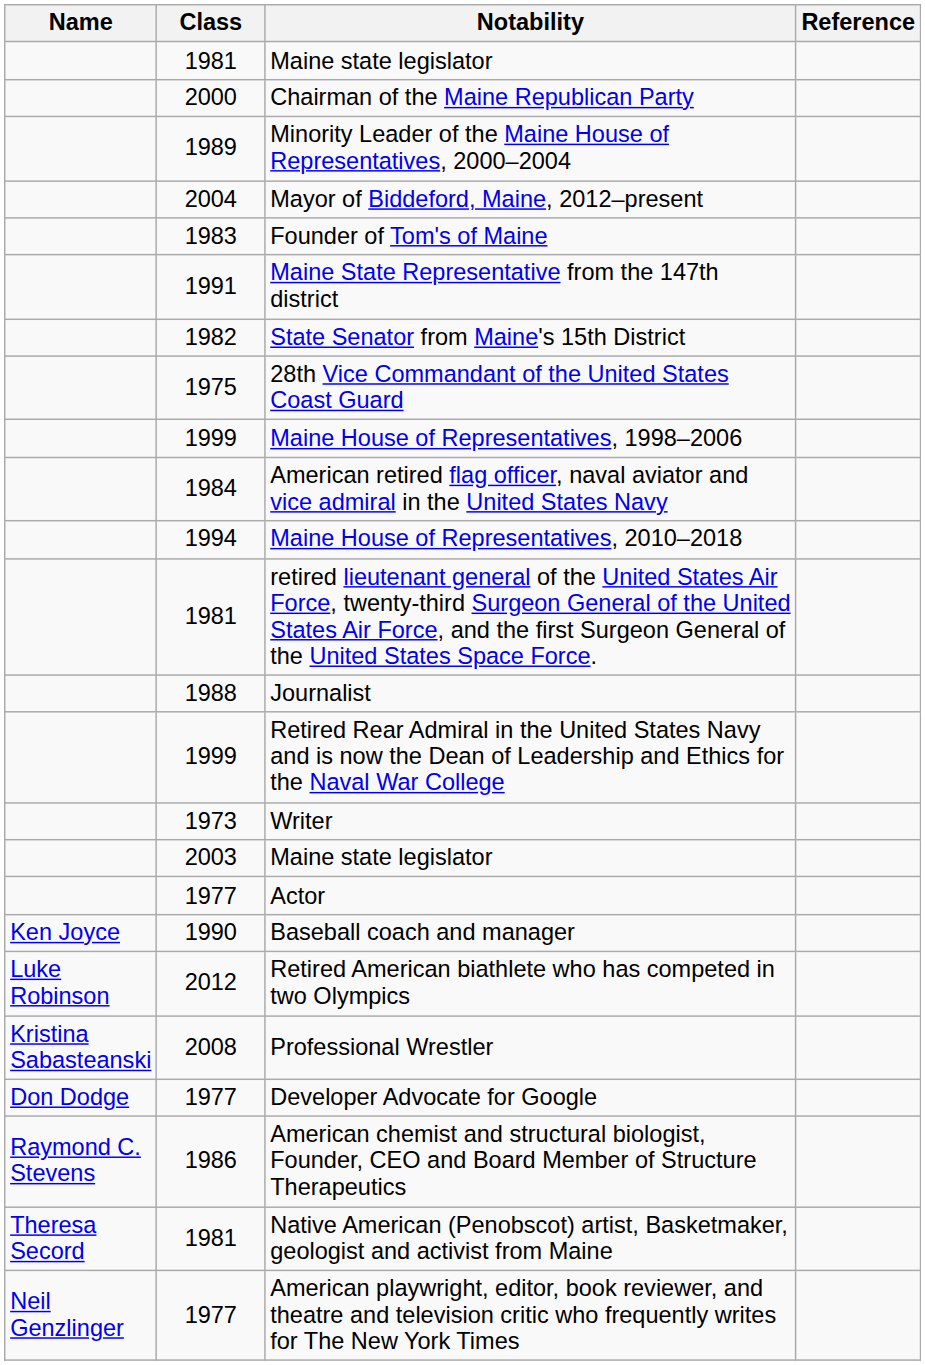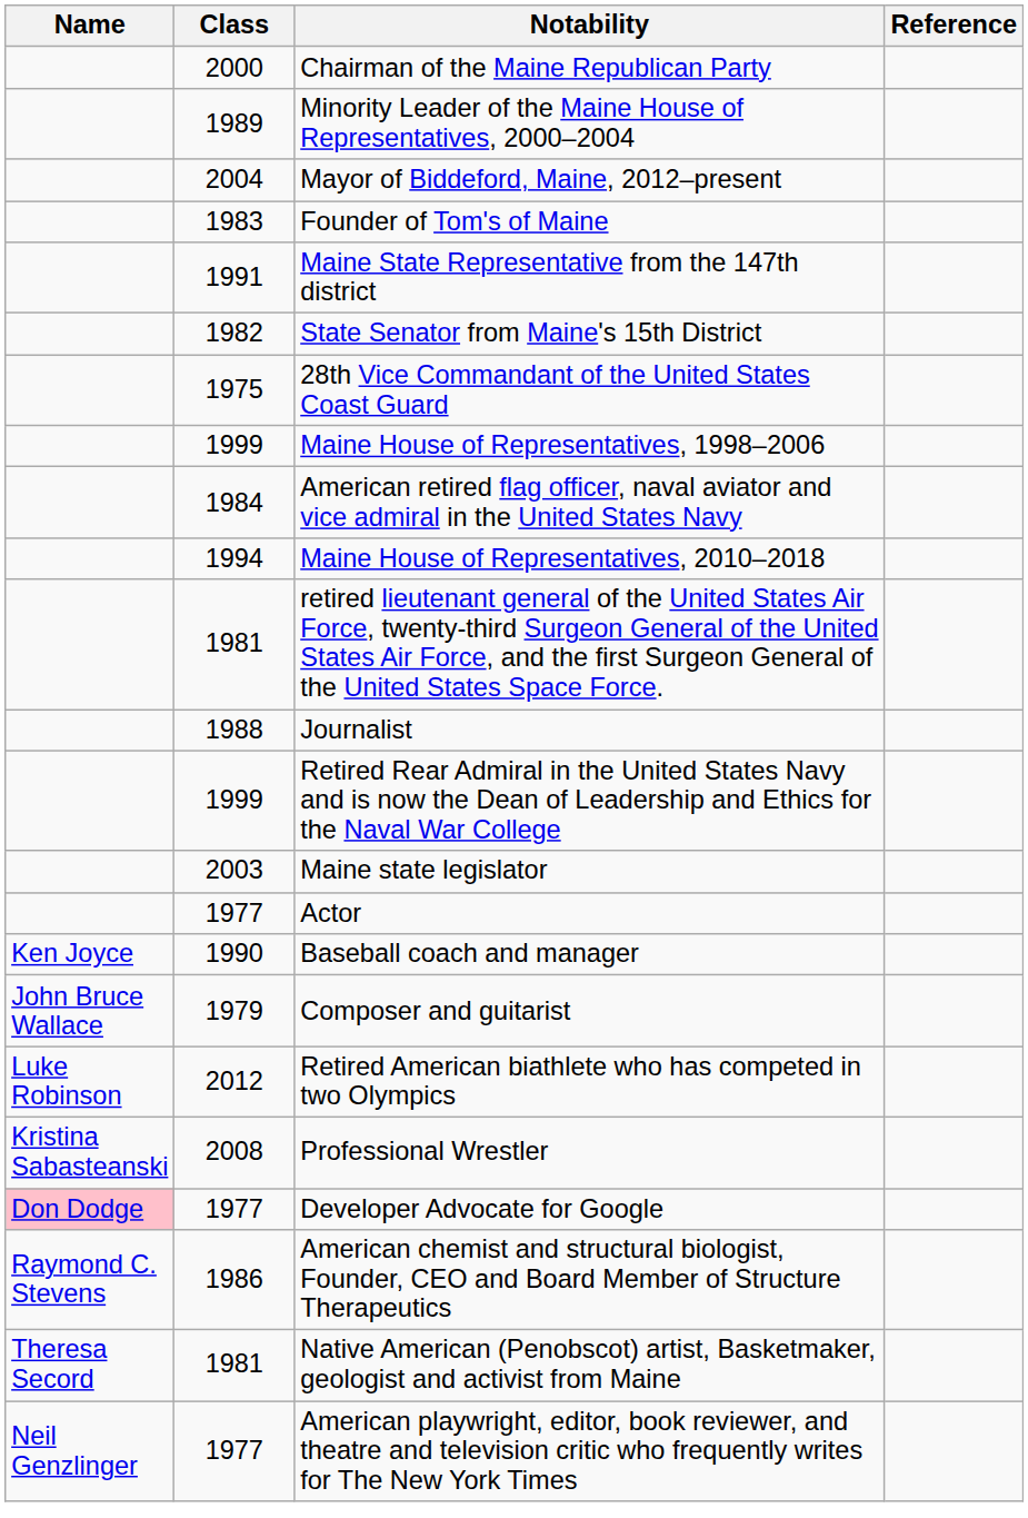 <table class="wikitable sortable" style="width:100%">
 <tr>
 <th style="width:*;">Name</th>
 <th style="width:12%;">Class</th>
 <th style="width:60%;" class="unsortable">Notability</th>
 <th style="width:*;" class="unsortable">Reference</th>
-</tr>
-<tr>
-<td></td>
-<td style="text-align:center;">1981</td>
-<td>Maine state legislator</td>
-<td style="text-align:center;"></td>
 </tr>
 <tr>
 <td></td>
 <td style="text-align:center;">2000</td>
 <td>Chairman of the <a href='#'>Maine Republican Party</a></td>
 <td style="text-align:center;"></td>
 </tr>
 <tr>
 <td></td>
 <td style="text-align:center;">1989</td>
 <td>Minority Leader of the <a href='#'>Maine House of Representatives</a>, 2000–2004</td>
 <td style="text-align:center;"></td>
 </tr>
 <tr>
 <td></td>
 <td style="text-align:center;">2004</td>
 <td>Mayor of <a href='#'>Biddeford, Maine</a>, 2012–present</td>
 <td style="text-align:center;"></td>
 </tr>
 <tr>
 <td></td>
 <td style="text-align:center;">1983</td>
 <td>Founder of <a href='#'>Tom's of Maine</a></td>
 <td style="text-align:center;"></td>
 </tr>
 <tr>
 <td></td>
 <td style="text-align:center;">1991</td>
 <td><a href='#'>Maine State Representative</a> from the 147th district</td>
 <td style="text-align:center;"></td>
 </tr>
 <tr>
 <td></td>
 <td style="text-align:center;">1982</td>
 <td><a href='#'>State Senator</a> from <a href='#'>Maine</a>'s 15th District</td>
 <td style="text-align:center;"></td>
 </tr>
 <tr>
 <td></td>
 <td style="text-align:center;">1975</td>
 <td>28th <a href='#'>Vice Commandant of the United States Coast Guard</a></td>
 <td style="text-align:center;"></td>
 </tr>
 <tr>
 <td></td>
 <td style="text-align:center;">1999</td>
 <td><a href='#'>Maine House of Representatives</a>, 1998–2006</td>
 <td style="text-align:center;"></td>
 </tr>
 <tr>
 <td></td>
 <td style="text-align:center;">1984</td>
 <td>American retired <a href='#'>flag officer</a>, naval aviator and <a href='#'>vice admiral</a> in the <a href='#'>United States Navy</a></td>
 <td style="text-align:center;"></td>
 </tr>
 <tr>
 <td></td>
 <td style="text-align:center;">1994</td>
 <td><a href='#'>Maine House of Representatives</a>, 2010–2018</td>
 <td style="text-align:center;"></td>
 </tr>
 <tr>
 <td></td>
 <td style="text-align:center;">1981</td>
 <td>retired <a href='#'>lieutenant general</a> of the <a href='#'>United States Air Force</a>, twenty-third <a href='#'>Surgeon General of the United States Air Force</a>, and the first Surgeon General of the <a href='#'>United States Space Force</a>.</td>
 <td style="text-align:center;"></td>
 </tr>
 <tr>
 <td></td>
 <td style="text-align:center;">1988</td>
 <td>Journalist</td>
 <td style="text-align:center;"></td>
 </tr>
 <tr>
 <td></td>
 <td style="text-align:center;">1999</td>
 <td>Retired Rear Admiral in the United States Navy and is now the Dean of Leadership and Ethics for the <a href='#'>Naval War College</a></td>
 <td style="text-align:center;"></td>
 </tr>
 <tr>
 <td></td>
-<td style="text-align:center;">1973</td>
-<td>Writer</td>
-<td style="text-align:center;"></td>
-</tr>
-<tr>
-<td></td>
 <td style="text-align:center;">2003</td>
 <td>Maine state legislator</td>
 <td style="text-align:center;"></td>
 </tr>
 <tr>
 <td></td>
 <td style="text-align:center;">1977</td>
 <td>Actor</td>
 <td style="text-align:center;"></td>
 </tr>
 <tr>
 <td><a href='#'>Ken Joyce</a></td>
 <td style="text-align: center;">1990</td>
 <td>Baseball coach and manager</td>
 <td style="text-align: center;"></td>
 </tr>
 <tr>
+<td><a href='#'>John Bruce Wallace</a></td>
+<td style="text-align: center;">1979</td>
+<td>Composer and guitarist</td>
+<td style="text-align: center;"></td>
+</tr>
+<tr>
 <td><a href='#'>Luke Robinson</a></td>
 <td style="text-align: center;">2012</td>
 <td>Retired American biathlete who has competed in two Olympics</td>
 <td style="text-align: center;"></td>
 </tr>
 <tr>
 <td><a href='#'>Kristina Sabasteanski</a></td>
 <td style="text-align: center;">2008</td>
 <td>Professional Wrestler</td>
 <td style="text-align: center;"></td>
 </tr>
 <tr>
-<td><a href='#'>Don Dodge</a></td>
+<td style="background: pink;"><a href='#'>Don Dodge</a></td>
 <td style="text-align: center;">1977</td>
 <td>Developer Advocate for Google</td>
 <td style="text-align: center;"></td>
 </tr>
 <tr>
 <td><a href='#'>Raymond C. Stevens</a></td>
 <td style="text-align: center;">1986</td>
 <td>American chemist and structural biologist, Founder, CEO and Board Member of Structure Therapeutics</td>
 <td style="text-align: center;"></td>
 </tr>
 <tr>
 <td><a href='#'>Theresa Secord</a></td>
 <td style="text-align: center;">1981</td>
 <td>Native American (Penobscot) artist, Basketmaker, geologist and activist from Maine</td>
 <td style="text-align: center;"></td>
 </tr>
 <tr>
 <td><a href='#'>Neil Genzlinger</a></td>
 <td style="text-align: center;">1977</td>
 <td>American playwright, editor, book reviewer, and theatre and television critic who frequently writes for The New York Times</td>
 <td style="text-align: center;"></td>
 </tr>
 </table>
